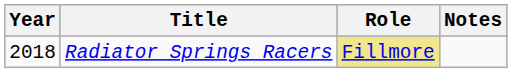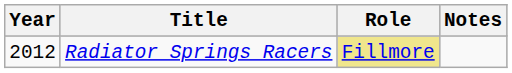 <table class="wikitable sortable plainrowheaders" style="white-space:nowrap">
 <tr>
 <th>Year</th>
 <th>Title</th>
 <th>Role</th>
 <th>Notes</th>
 </tr>
 <tr>
-<td>2018</td>
+<td>2012</td>
 <td><em><a href='#'>Radiator Springs Racers</a></em></td>
 <td style="background: khaki;"><a href='#'>Fillmore</a></td>
 <td></td>
 </tr>
 </table>
